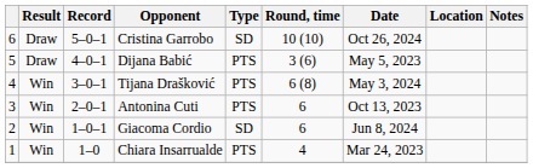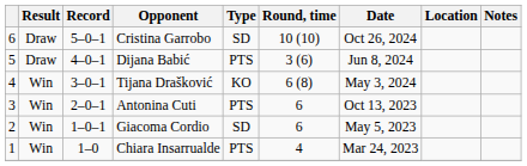 <table class="wikitable" style="text-align:center">
 <tr>
 <th></th>
 <th>Result</th>
 <th>Record</th>
 <th>Opponent</th>
 <th>Type</th>
 <th>Round, time</th>
 <th>Date</th>
 <th>Location</th>
 <th>Notes</th>
 </tr>
 <tr>
 <td>6</td>
 <td>Draw</td>
 <td>5–0–1</td>
 <td align=left>Cristina Garrobo</td>
 <td>SD</td>
 <td>10 (10)</td>
 <td>Oct 26, 2024</td>
 <td align=left></td>
 <td align=left></td>
 </tr>
 <tr>
 <td>5</td>
 <td>Draw</td>
 <td>4–0–1</td>
 <td align=left>Dijana Babić</td>
 <td>PTS</td>
 <td>3 (6)</td>
-<td>May 5, 2023</td>
+<td>Jun 8, 2024</td>
 <td align=left></td>
 <td align=left></td>
 </tr>
 <tr>
 <td>4</td>
 <td>Win</td>
 <td>3–0–1</td>
 <td align=left>Tijana Drašković</td>
-<td>PTS</td>
+<td>KO</td>
 <td>6 (8)</td>
 <td>May 3, 2024</td>
 <td align=left></td>
 <td align=left></td>
 </tr>
 <tr>
 <td>3</td>
 <td>Win</td>
 <td>2–0–1</td>
 <td align=left>Antonina Cuti</td>
 <td>PTS</td>
 <td>6</td>
 <td>Oct 13, 2023</td>
 <td align=left></td>
 <td align=left></td>
 </tr>
 <tr>
 <td>2</td>
 <td>Win</td>
 <td>1–0–1</td>
 <td align=left>Giacoma Cordio</td>
 <td>SD</td>
 <td>6</td>
-<td>Jun 8, 2024</td>
+<td>May 5, 2023</td>
 <td align=left></td>
 <td align=left></td>
 </tr>
 <tr>
 <td>1</td>
 <td>Win</td>
 <td>1–0</td>
 <td align=left>Chiara Insarrualde</td>
 <td>PTS</td>
 <td>4</td>
 <td>Mar 24, 2023</td>
 <td align=left></td>
 <td align=left></td>
 </tr>
 <tr>
 </tr>
 </table>
